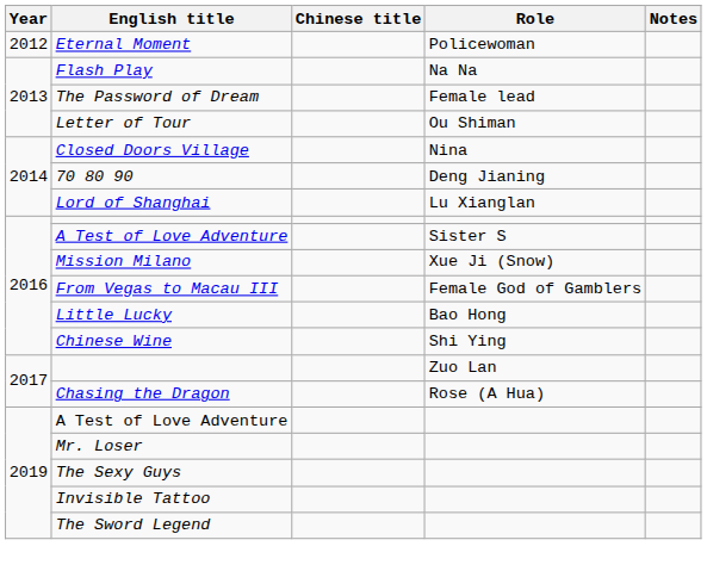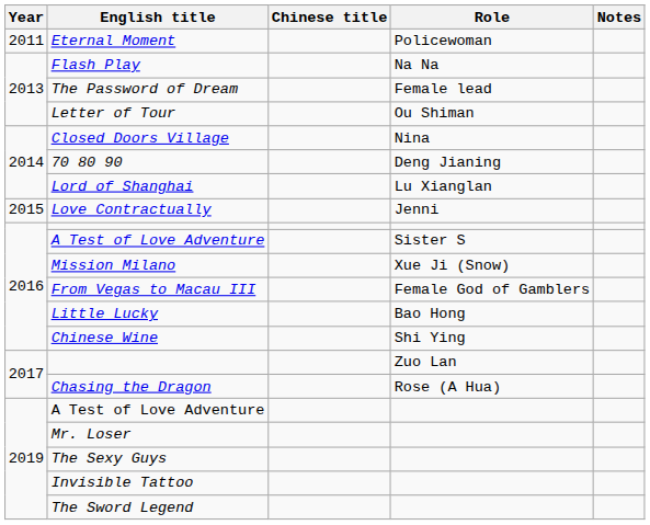 <table class="wikitable">
 <tr>
 <th>Year</th>
 <th>English title</th>
 <th>Chinese title</th>
 <th>Role</th>
 <th>Notes</th>
 </tr>
 <tr>
-<td>2012</td>
+<td>2011</td>
 <td><em><a href='#'>Eternal Moment</a></em></td>
 <td></td>
 <td>Policewoman</td>
 <td></td>
 </tr>
 <tr>
 <td rowspan="3">2013</td>
 <td><em><a href='#'>Flash Play</a></em></td>
 <td></td>
 <td>Na Na</td>
 <td></td>
 </tr>
 <tr>
 <td><em>The Password of Dream</em></td>
 <td></td>
 <td>Female lead</td>
 <td></td>
 </tr>
 <tr>
 <td><em>Letter of  Tour</em></td>
 <td></td>
 <td>Ou Shiman</td>
 <td></td>
 </tr>
 <tr>
 <td rowspan="3">2014</td>
 <td><em><a href='#'>Closed Doors Village</a></em></td>
 <td></td>
 <td>Nina</td>
 <td></td>
 </tr>
 <tr>
 <td><em>70 80 90</em></td>
 <td></td>
 <td>Deng Jianing</td>
 <td></td>
 </tr>
 <tr>
 <td><em><a href='#'>Lord of Shanghai</a></em></td>
 <td></td>
 <td>Lu Xianglan</td>
+<td></td>
+</tr>
+<tr>
+<td>2015</td>
+<td><em><a href='#'>Love Contractually</a></em></td>
+<td></td>
+<td>Jenni</td>
 <td></td>
 </tr>
 <tr>
 <td rowspan="6">2016</td>
 <td></td>
 <td></td>
 <td></td>
 <td></td>
 </tr>
 <tr>
 <td><em><a href='#'>A Test of Love Adventure</a></em></td>
 <td></td>
 <td>Sister S</td>
 <td></td>
 </tr>
 <tr>
 <td><em><a href='#'>Mission Milano</a></em></td>
 <td></td>
 <td>Xue Ji (Snow)</td>
 <td></td>
 </tr>
 <tr>
 <td><em><a href='#'>From Vegas to Macau III</a></em></td>
 <td></td>
 <td>Female God of Gamblers</td>
 <td></td>
 </tr>
 <tr>
 <td><em><a href='#'>Little Lucky</a></em></td>
 <td></td>
 <td>Bao Hong</td>
 <td></td>
 </tr>
 <tr>
 <td><em><a href='#'>Chinese Wine</a></em></td>
 <td></td>
 <td>Shi Ying</td>
 <td></td>
 </tr>
 <tr>
 <td rowspan="2">2017</td>
 <td></td>
 <td></td>
 <td>Zuo Lan</td>
 <td></td>
 </tr>
 <tr>
 <td><em><a href='#'>Chasing the Dragon</a></em></td>
 <td></td>
 <td>Rose (A Hua)</td>
 <td></td>
 </tr>
 <tr>
 <td rowspan=5>2019</td>
 <td>A Test of Love Adventure</td>
 <td></td>
 <td></td>
 <td></td>
 </tr>
 <tr>
 <td><em>Mr. Loser</em></td>
 <td></td>
 <td></td>
 <td></td>
 </tr>
 <tr>
 <td><em>The Sexy Guys</em></td>
 <td></td>
 <td></td>
 <td></td>
 </tr>
 <tr>
 <td><em>Invisible Tattoo</em></td>
 <td></td>
 <td></td>
 <td></td>
 </tr>
 <tr>
 <td><em>The Sword Legend</em></td>
 <td></td>
 <td></td>
 <td></td>
 </tr>
 </table>
